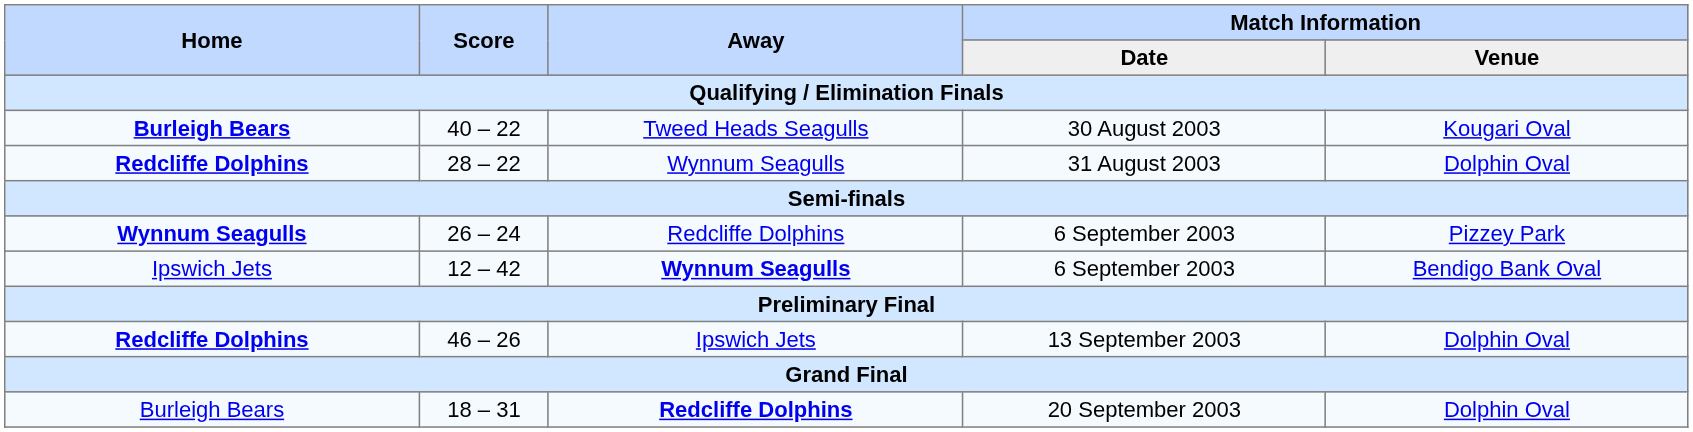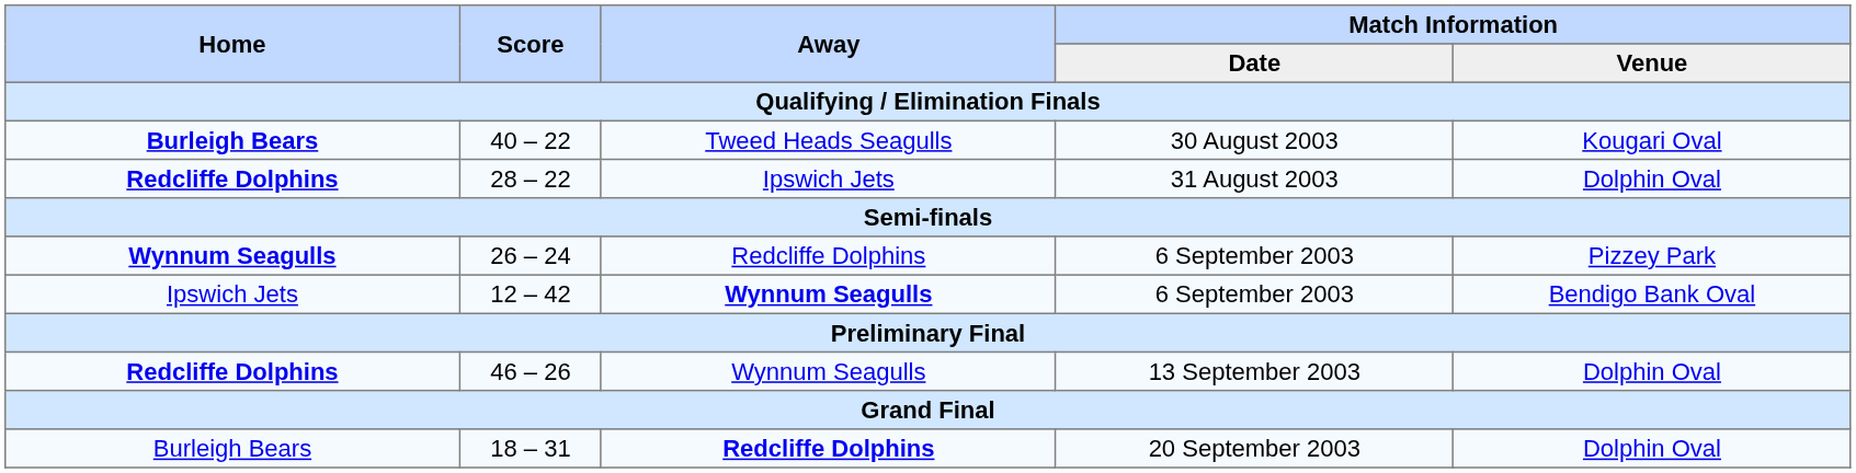 <table border=1 style="border-collapse:collapse; font-size:90%; text-align:center;" cellpadding=3 cellspacing=0>
 <tr bgcolor=#C1D8FF>
 <th rowspan=2 width=16%>Home</th>
 <th rowspan=2 width=5%>Score</th>
 <th rowspan=2 width=16%>Away</th>
 <th colspan=6>Match Information</th>
 </tr>
 <tr bgcolor=#EFEFEF>
 <th width=14%>Date</th>
 <th width=14%>Venue</th>
 </tr>
 <tr bgcolor="#D0E7FF">
 <td colspan=7><strong>Qualifying / Elimination Finals</strong></td>
 </tr>
 <tr bgcolor=#F5FAFF>
 <td> <strong><a href='#'>Burleigh Bears</a></strong></td>
 <td>40 – 22</td>
 <td> <a href='#'>Tweed Heads Seagulls</a></td>
 <td>30 August 2003</td>
 <td><a href='#'>Kougari Oval</a></td>
 </tr>
 <tr bgcolor=#F5FAFF>
 <td> <strong><a href='#'>Redcliffe Dolphins</a></strong></td>
 <td>28 – 22</td>
-<td> <a href='#'>Wynnum Seagulls</a></td>
+<td> <a href='#'>Ipswich Jets</a></td>
 <td>31 August 2003</td>
 <td><a href='#'>Dolphin Oval</a></td>
 </tr>
 <tr bgcolor="#D0E7FF">
 <td colspan=7><strong>Semi-finals</strong></td>
 </tr>
 <tr bgcolor=#F5FAFF>
 <td> <strong><a href='#'>Wynnum Seagulls</a></strong></td>
 <td>26 – 24</td>
 <td> <a href='#'>Redcliffe Dolphins</a></td>
 <td>6 September 2003</td>
 <td><a href='#'>Pizzey Park</a></td>
 </tr>
 <tr bgcolor=#F5FAFF>
 <td> <a href='#'>Ipswich Jets</a></td>
 <td>12 – 42</td>
 <td> <strong><a href='#'>Wynnum Seagulls</a></strong></td>
 <td>6 September 2003</td>
 <td><a href='#'>Bendigo Bank Oval</a></td>
 </tr>
 <tr bgcolor="#D0E7FF">
 <td colspan=7><strong>Preliminary Final</strong></td>
 </tr>
 <tr bgcolor=#F5FAFF>
 <td> <strong><a href='#'>Redcliffe Dolphins</a></strong></td>
 <td>46 – 26</td>
-<td> <a href='#'>Ipswich Jets</a></td>
+<td> <a href='#'>Wynnum Seagulls</a></td>
 <td>13 September 2003</td>
 <td><a href='#'>Dolphin Oval</a></td>
 </tr>
 <tr bgcolor="#D0E7FF">
 <td colspan=7><strong>Grand Final</strong></td>
 </tr>
 <tr bgcolor=#F5FAFF>
 <td> <a href='#'>Burleigh Bears</a></td>
 <td>18 – 31</td>
 <td> <strong><a href='#'>Redcliffe Dolphins</a></strong></td>
 <td>20 September 2003</td>
 <td><a href='#'>Dolphin Oval</a></td>
 </tr>
 </table>
